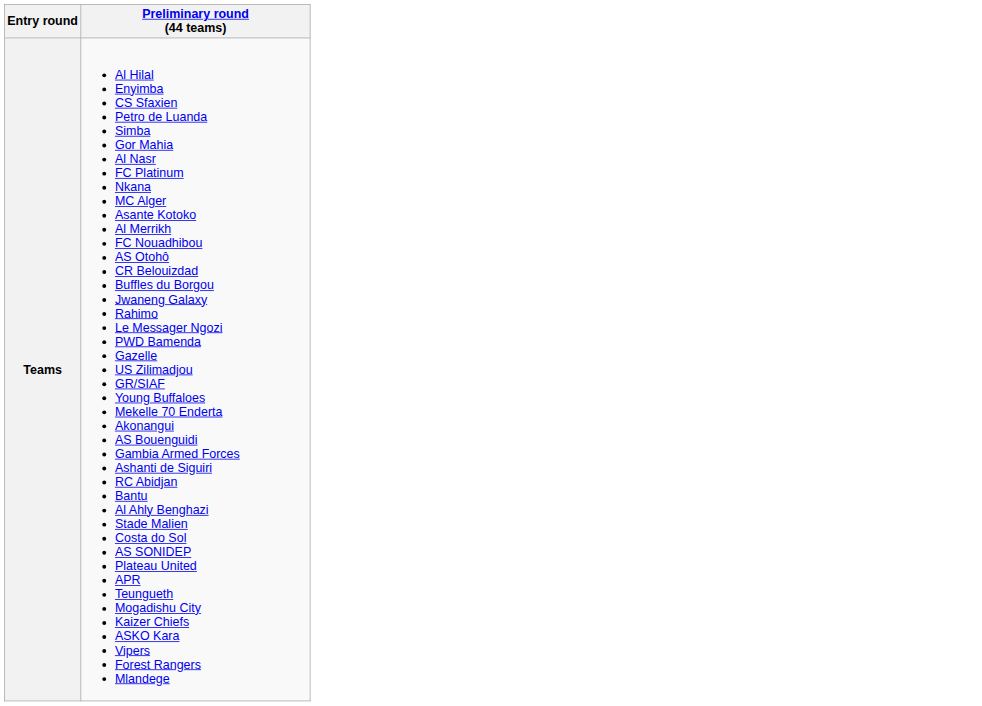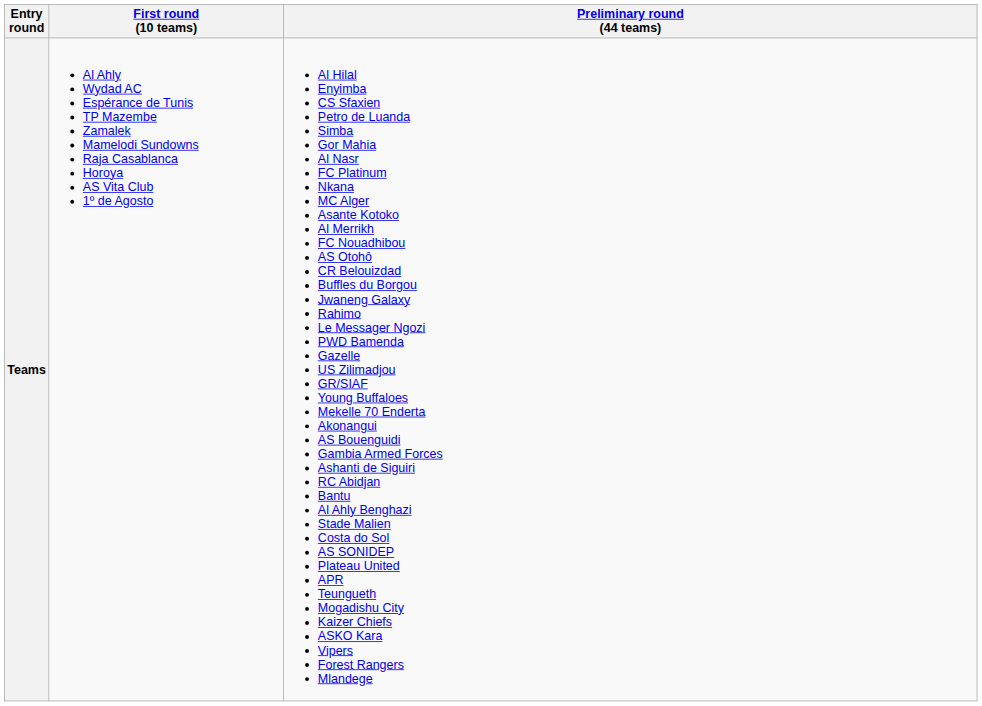 <table class="wikitable">
 <tr>
 <th>Entry round</th>
+<th width=25%><a href='#'>First round</a><br>(10 teams)</th>
 <th width=75%><a href='#'>Preliminary round</a><br>(44 teams)</th>
 </tr>
 <tr>
 <th>Teams</th>
+<td valign=top><br><ul><li> <a href='#'>Al Ahly</a> </li><li> <a href='#'>Wydad AC</a> </li><li> <a href='#'>Espérance de Tunis</a> </li><li> <a href='#'>TP Mazembe</a> </li><li> <a href='#'>Zamalek</a> </li><li> <a href='#'>Mamelodi Sundowns</a> </li><li> <a href='#'>Raja Casablanca</a> </li><li> <a href='#'>Horoya</a> </li><li> <a href='#'>AS Vita Club</a> </li><li> <a href='#'>1º de Agosto</a> </li></ul></td>
 <td valign=top><br><ul><li> <a href='#'>Al Hilal</a> </li><li> <a href='#'>Enyimba</a> </li><li> <a href='#'>CS Sfaxien</a> </li><li> <a href='#'>Petro de Luanda</a> </li><li> <a href='#'>Simba</a> </li><li> <a href='#'>Gor Mahia</a> </li><li> <a href='#'>Al Nasr</a> </li><li> <a href='#'>FC Platinum</a> </li><li> <a href='#'>Nkana</a> </li><li> <a href='#'>MC Alger</a> </li><li> <a href='#'>Asante Kotoko</a> </li><li> <a href='#'>Al Merrikh</a> </li><li> <a href='#'>FC Nouadhibou</a> </li><li> <a href='#'>AS Otohô</a> </li><li> <a href='#'>CR Belouizdad</a></li><li> <a href='#'>Buffles du Borgou</a></li><li> <a href='#'>Jwaneng Galaxy</a></li><li> <a href='#'>Rahimo</a></li><li> <a href='#'>Le Messager Ngozi</a></li><li> <a href='#'>PWD Bamenda</a></li><li> <a href='#'>Gazelle</a></li><li> <a href='#'>US Zilimadjou</a></li><li> <a href='#'>GR/SIAF</a></li><li> <a href='#'>Young Buffaloes</a></li><li> <a href='#'>Mekelle 70 Enderta</a></li><li> <a href='#'>Akonangui</a></li><li> <a href='#'>AS Bouenguidi</a></li><li> <a href='#'>Gambia Armed Forces</a></li><li> <a href='#'>Ashanti de Siguiri</a></li><li> <a href='#'>RC Abidjan</a></li><li> <a href='#'>Bantu</a></li><li> <a href='#'>Al Ahly Benghazi</a></li><li> <a href='#'>Stade Malien</a></li><li> <a href='#'>Costa do Sol</a></li><li> <a href='#'>AS SONIDEP</a></li><li> <a href='#'>Plateau United</a></li><li> <a href='#'>APR</a></li><li> <a href='#'>Teungueth</a></li><li> <a href='#'>Mogadishu City</a></li><li> <a href='#'>Kaizer Chiefs</a></li><li> <a href='#'>ASKO Kara</a></li><li> <a href='#'>Vipers</a></li><li> <a href='#'>Forest Rangers</a></li><li> <a href='#'>Mlandege</a></li></ul></td>
 </tr>
 </table>
